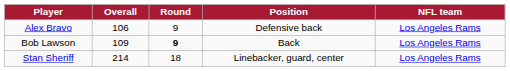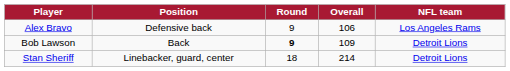 <table class="wikitable" width="65%">
 <tr align="center"  style="background:#A81933;color:#FFFFFF;">
 <td><strong>Player</strong></td>
+<td><strong>Position</strong></td>
+<td><strong>Round</strong></td>
 <td><strong>Overall</strong></td>
-<td><strong>Round</strong></td>
-<td><strong>Position</strong></td>
 <td><strong>NFL team</strong></td>
 </tr>
 <tr align="center" bgcolor="">
 <td><a href='#'>Alex Bravo</a></td>
+<td>Defensive back</td>
+<td>9</td>
 <td>106</td>
-<td>9</td>
-<td>Defensive back</td>
 <td><a href='#'>Los Angeles Rams</a></td>
 </tr>
 <tr align="center" bgcolor="">
 <td>Bob Lawson</td>
+<td>Back</td>
+<td><strong>9</strong></td>
 <td>109</td>
-<td><strong>9</strong></td>
-<td>Back</td>
-<td><a href='#'>Los Angeles Rams</a></td>
+<td><a href='#'>Detroit Lions</a></td>
 </tr>
 <tr align="center" bgcolor="">
 <td><a href='#'>Stan Sheriff</a></td>
+<td>Linebacker, guard, center</td>
+<td>18</td>
 <td>214</td>
-<td>18</td>
-<td>Linebacker, guard, center</td>
-<td><a href='#'>Los Angeles Rams</a></td>
+<td><a href='#'>Detroit Lions</a></td>
 </tr>
 </table>
